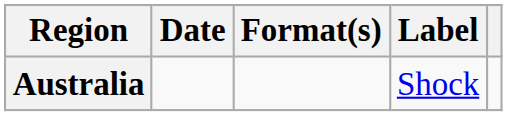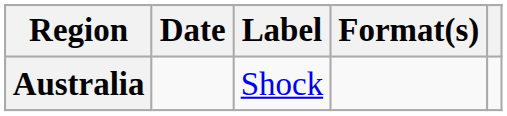 <table class="wikitable plainrowheaders">
 <tr>
 <th scope="col">Region</th>
 <th scope="col">Date</th>
+<th scope="col">Label</th>
 <th scope="col">Format(s)</th>
-<th scope="col">Label</th>
 <th scope="col"></th>
 </tr>
 <tr>
 <th scope="row">Australia</th>
 <td></td>
+<td><a href='#'>Shock</a></td>
 <td></td>
-<td><a href='#'>Shock</a></td>
 <td></td>
 </tr>
 </table>
